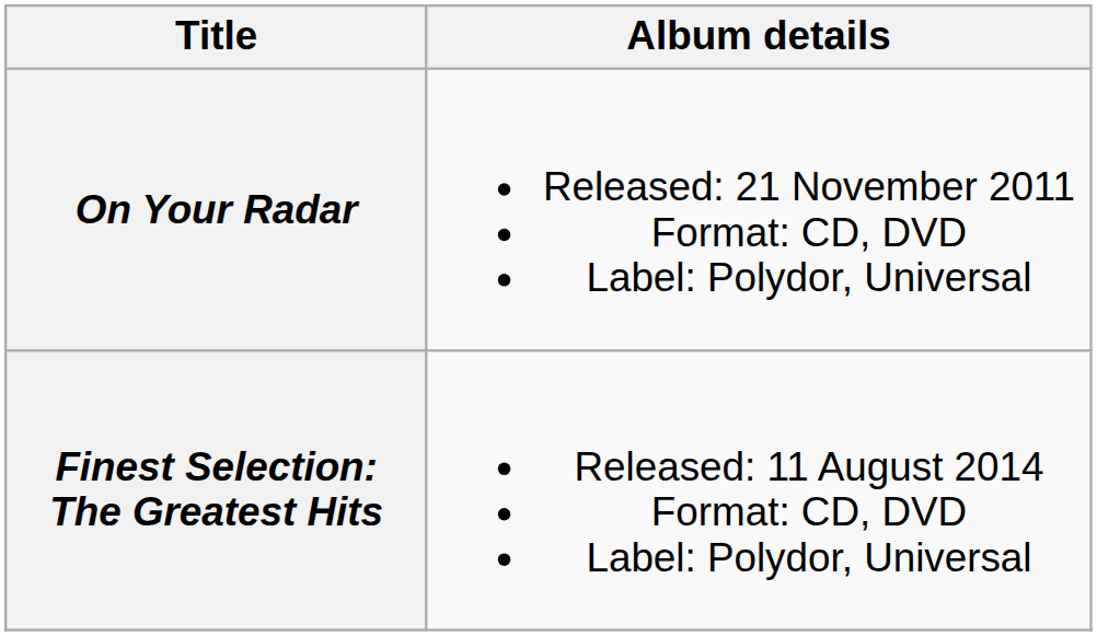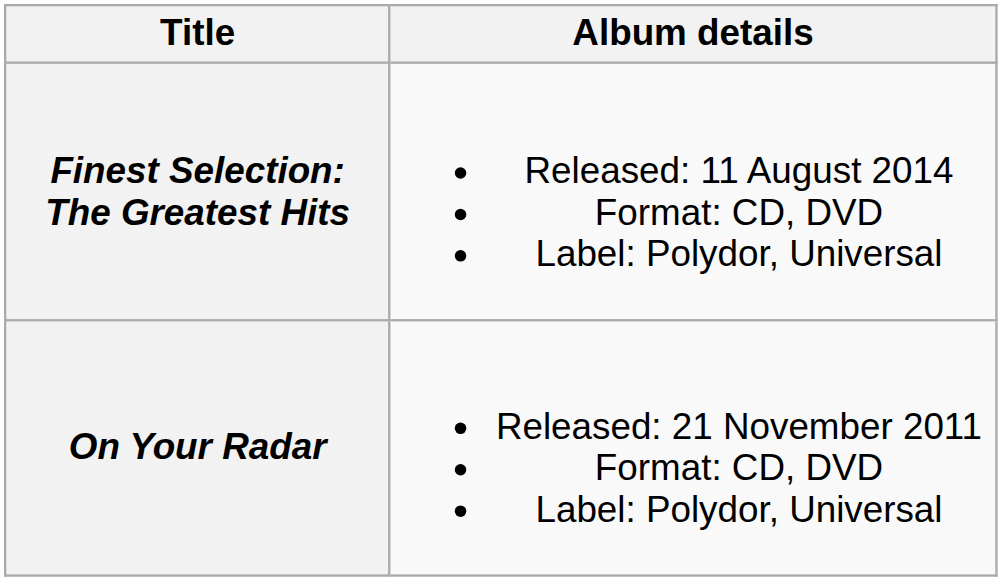 <table class="wikitable plainrowheaders" style="text-align:center;">
 <tr>
 <th scope="col" style="width:10em;">Title</th>
 <th scope="col" style="width:16em;">Album details</th>
 </tr>
 <tr>
+<th scope="row"><em>Finest Selection: The Greatest Hits</em></th>
+<td><br><ul><li>Released: 11 August 2014</li><li>Format: CD, DVD</li><li>Label: Polydor, Universal</li></ul></td>
+</tr>
+<tr>
 <th scope="row"><em>On Your Radar</em></th>
 <td><br><ul><li>Released: 21 November 2011</li><li>Format: CD, DVD</li><li>Label: Polydor, Universal</li></ul></td>
 </tr>
-<tr>
-<th scope="row"><em>Finest Selection: The Greatest Hits</em></th>
-<td><br><ul><li>Released: 11 August 2014</li><li>Format: CD, DVD</li><li>Label: Polydor, Universal</li></ul></td>
-</tr>
 </table>
